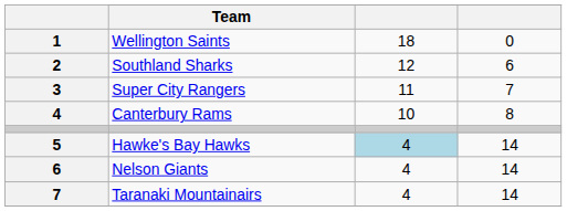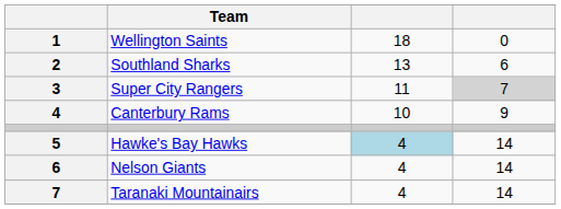 <table class="wikitable" width="35%" style="font-size:95%; text-align:center">
 <tr>
 <th width="5%" rowspan=2></th>
 </tr>
 <tr>
 <th width="10%">Team</th>
 <th width="5%"></th>
 <th width="5%"></th>
 </tr>
 <tr>
 <th>1</th>
 <td align=left><a href='#'>Wellington Saints</a></td>
 <td>18</td>
 <td>0</td>
 </tr>
 <tr>
 <th>2</th>
 <td align=left><a href='#'>Southland Sharks</a></td>
-<td>12</td>
+<td>13</td>
 <td>6</td>
 </tr>
 <tr>
 <th>3</th>
 <td align=left><a href='#'>Super City Rangers</a></td>
 <td>11</td>
-<td>7</td>
+<td style="background: lightgrey;">7</td>
 </tr>
 <tr>
 <th>4</th>
 <td align=left><a href='#'>Canterbury Rams</a></td>
 <td>10</td>
-<td>8</td>
+<td>9</td>
 </tr>
 <tr bgcolor="#cccccc">
 <td></td>
 <td></td>
 <td></td>
 <td></td>
 </tr>
 <tr>
 <th>5</th>
 <td align=left><a href='#'>Hawke's Bay Hawks</a></td>
 <td style="background: lightblue;">4</td>
 <td>14</td>
 </tr>
 <tr>
 <th>6</th>
 <td align=left><a href='#'>Nelson Giants</a></td>
 <td>4</td>
 <td>14</td>
 </tr>
 <tr>
 <th>7</th>
 <td align=left><a href='#'>Taranaki Mountainairs</a></td>
 <td>4</td>
 <td>14</td>
 </tr>
 <tr>
 </tr>
 </table>
